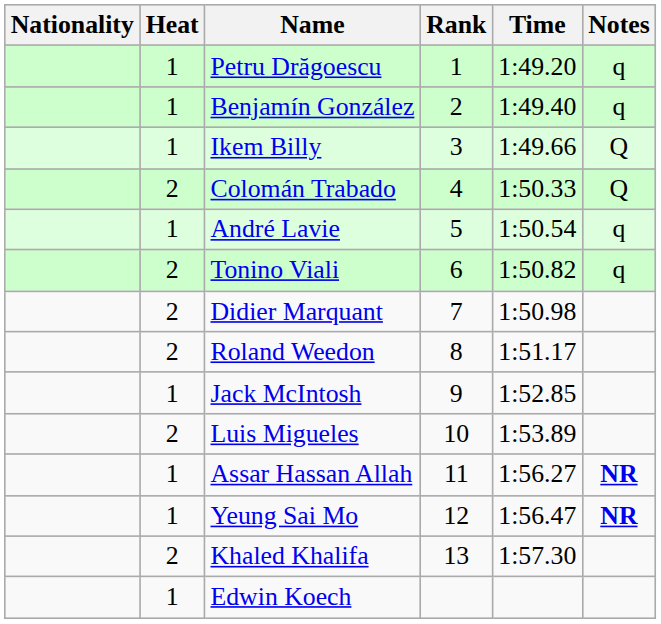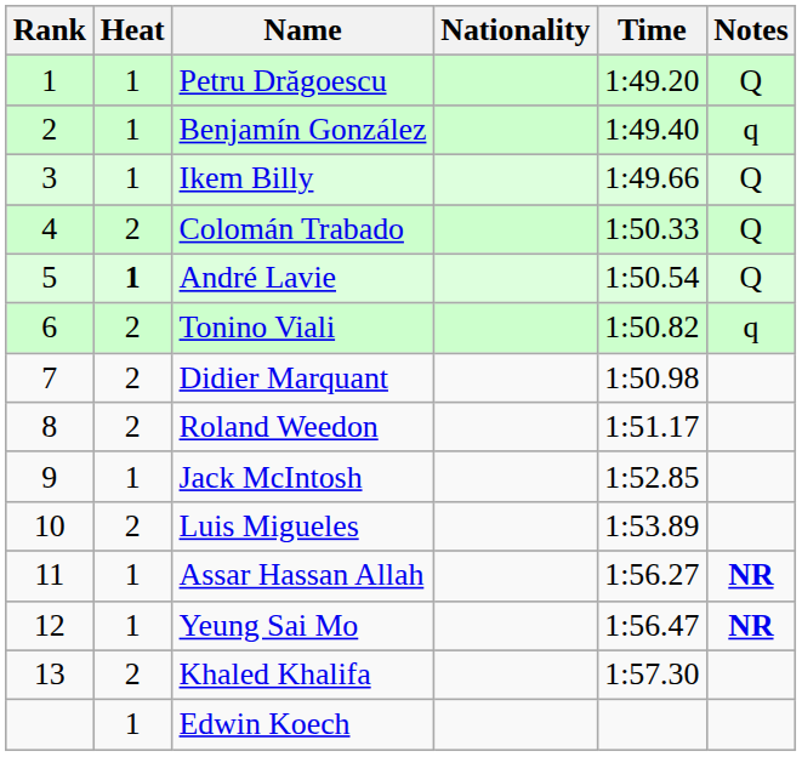 <table class="wikitable sortable" style="text-align:center">
 <tr>
-<th>Nationality</th>
+<th>Rank</th>
 <th>Heat</th>
 <th>Name</th>
-<th>Rank</th>
+<th>Nationality</th>
 <th>Time</th>
 <th>Notes</th>
 </tr>
 <tr bgcolor=ccffcc>
-<td align=left></td>
+<td>1</td>
 <td>1</td>
 <td align="left"><a href='#'>Petru Drăgoescu</a></td>
-<td>1</td>
+<td align=left></td>
 <td>1:49.20</td>
-<td>q</td>
+<td>Q</td>
 </tr>
 <tr bgcolor=ccffcc>
-<td align=left></td>
+<td>2</td>
 <td>1</td>
 <td align="left"><a href='#'>Benjamín González</a></td>
-<td>2</td>
+<td align=left></td>
 <td>1:49.40</td>
 <td>q</td>
 </tr>
 <tr bgcolor=ddffdd>
-<td align=left></td>
+<td>3</td>
 <td>1</td>
 <td align="left"><a href='#'>Ikem Billy</a></td>
-<td>3</td>
+<td align=left></td>
 <td>1:49.66</td>
 <td>Q</td>
 </tr>
 <tr bgcolor=ccffcc>
-<td align=left></td>
+<td>4</td>
 <td>2</td>
 <td align="left"><a href='#'>Colomán Trabado</a></td>
-<td>4</td>
+<td align=left></td>
 <td>1:50.33</td>
 <td>Q</td>
 </tr>
 <tr bgcolor=ddffdd>
+<td>5</td>
+<td><strong>1</strong></td>
+<td align="left"><a href='#'>André Lavie</a></td>
 <td align=left></td>
-<td>1</td>
-<td align="left"><a href='#'>André Lavie</a></td>
-<td>5</td>
 <td>1:50.54</td>
-<td>q</td>
+<td>Q</td>
 </tr>
 <tr bgcolor=ccffcc>
-<td align=left></td>
+<td>6</td>
 <td>2</td>
 <td align="left"><a href='#'>Tonino Viali</a></td>
-<td>6</td>
+<td align=left></td>
 <td>1:50.82</td>
 <td>q</td>
 </tr>
 <tr>
-<td align=left></td>
+<td>7</td>
 <td>2</td>
 <td align="left"><a href='#'>Didier Marquant</a></td>
-<td>7</td>
+<td align=left></td>
 <td>1:50.98</td>
 <td></td>
 </tr>
 <tr>
-<td align=left></td>
+<td>8</td>
 <td>2</td>
 <td align="left"><a href='#'>Roland Weedon</a></td>
-<td>8</td>
+<td align=left></td>
 <td>1:51.17</td>
 <td></td>
 </tr>
 <tr>
-<td align=left></td>
+<td>9</td>
 <td>1</td>
 <td align="left"><a href='#'>Jack McIntosh</a></td>
-<td>9</td>
+<td align=left></td>
 <td>1:52.85</td>
 <td></td>
 </tr>
 <tr>
-<td align=left></td>
+<td>10</td>
 <td>2</td>
 <td align="left"><a href='#'>Luis Migueles</a></td>
-<td>10</td>
+<td align=left></td>
 <td>1:53.89</td>
 <td></td>
 </tr>
 <tr>
-<td align=left></td>
+<td>11</td>
 <td>1</td>
 <td align="left"><a href='#'>Assar Hassan Allah</a></td>
-<td>11</td>
+<td align=left></td>
 <td>1:56.27</td>
 <td><strong><a href='#'>NR</a></strong></td>
 </tr>
 <tr>
-<td align=left></td>
+<td>12</td>
 <td>1</td>
 <td align="left"><a href='#'>Yeung Sai Mo</a></td>
-<td>12</td>
+<td align=left></td>
 <td>1:56.47</td>
 <td><strong><a href='#'>NR</a></strong></td>
 </tr>
 <tr>
-<td align=left></td>
+<td>13</td>
 <td>2</td>
 <td align="left"><a href='#'>Khaled Khalifa</a></td>
-<td>13</td>
+<td align=left></td>
 <td>1:57.30</td>
 <td></td>
 </tr>
 <tr>
-<td align=left></td>
+<td></td>
 <td>1</td>
 <td align="left"><a href='#'>Edwin Koech</a></td>
-<td></td>
+<td align=left></td>
 <td></td>
 <td></td>
 </tr>
 </table>
